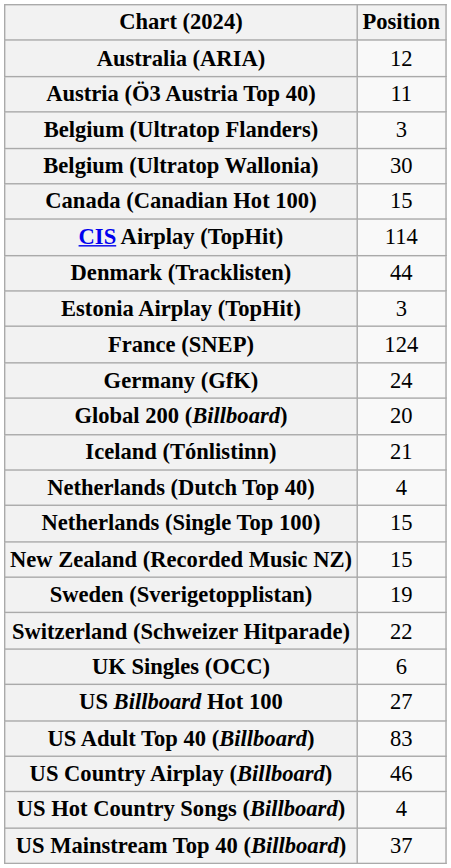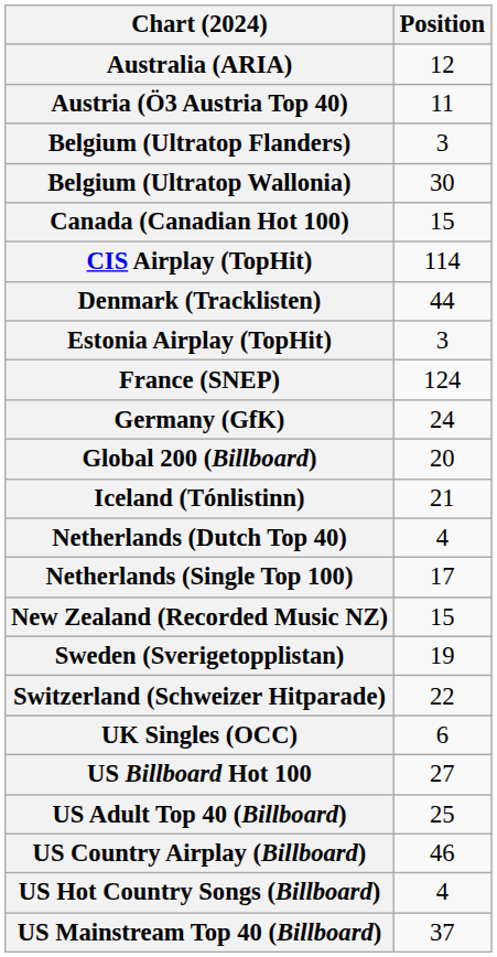 <table class="wikitable sortable plainrowheaders" style="text-align:center">
 <tr>
 <th scope="col">Chart (2024)</th>
 <th scope="col">Position</th>
 </tr>
 <tr>
 <th scope="row">Australia (ARIA)</th>
 <td>12</td>
 </tr>
 <tr>
 <th scope="row">Austria (Ö3 Austria Top 40)</th>
 <td>11</td>
 </tr>
 <tr>
 <th scope="row">Belgium (Ultratop Flanders)</th>
 <td>3</td>
 </tr>
 <tr>
 <th scope="row">Belgium (Ultratop Wallonia)</th>
 <td>30</td>
 </tr>
 <tr>
 <th scope="row">Canada (Canadian Hot 100)</th>
 <td>15</td>
 </tr>
 <tr>
 <th scope="row"><a href='#'>CIS</a> Airplay (TopHit)</th>
 <td>114</td>
 </tr>
 <tr>
 <th scope="row">Denmark (Tracklisten)</th>
 <td>44</td>
 </tr>
 <tr>
 <th scope="row">Estonia Airplay (TopHit)</th>
 <td>3</td>
 </tr>
 <tr>
 <th scope="row">France (SNEP)</th>
 <td>124</td>
 </tr>
 <tr>
 <th scope="row">Germany (GfK)</th>
 <td>24</td>
 </tr>
 <tr>
 <th scope="row">Global 200 (<em>Billboard</em>)</th>
 <td>20</td>
 </tr>
 <tr>
 <th scope="row">Iceland (Tónlistinn)</th>
 <td>21</td>
 </tr>
 <tr>
 <th scope="row">Netherlands (Dutch Top 40)</th>
 <td>4</td>
 </tr>
 <tr>
 <th scope="row">Netherlands (Single Top 100)</th>
-<td>15</td>
+<td>17</td>
 </tr>
 <tr>
 <th scope="row">New Zealand (Recorded Music NZ)</th>
 <td>15</td>
 </tr>
 <tr>
 <th scope="row">Sweden (Sverigetopplistan)</th>
 <td>19</td>
 </tr>
 <tr>
 <th scope="row">Switzerland (Schweizer Hitparade)</th>
 <td>22</td>
 </tr>
 <tr>
 <th scope="row">UK Singles (OCC)</th>
 <td>6</td>
 </tr>
 <tr>
 <th scope="row">US <em>Billboard</em> Hot 100</th>
 <td>27</td>
 </tr>
 <tr>
 <th scope="row">US Adult Top 40 (<em>Billboard</em>)</th>
-<td>83</td>
+<td>25</td>
 </tr>
 <tr>
 <th scope="row">US Country Airplay (<em>Billboard</em>)</th>
 <td>46</td>
 </tr>
 <tr>
 <th scope="row">US Hot Country Songs (<em>Billboard</em>)</th>
 <td>4</td>
 </tr>
 <tr>
 <th scope="row">US Mainstream Top 40 (<em>Billboard</em>)</th>
 <td>37</td>
 </tr>
 </table>
